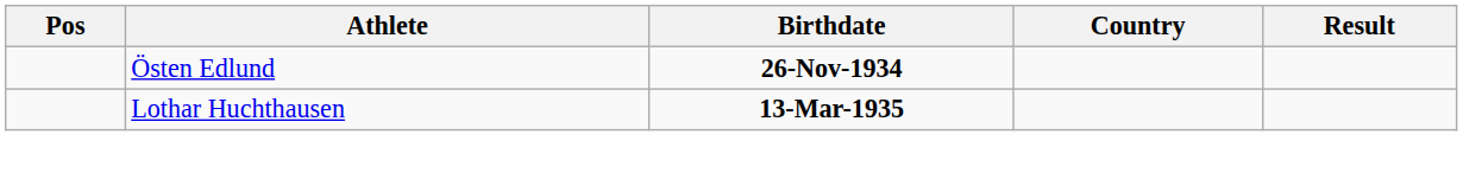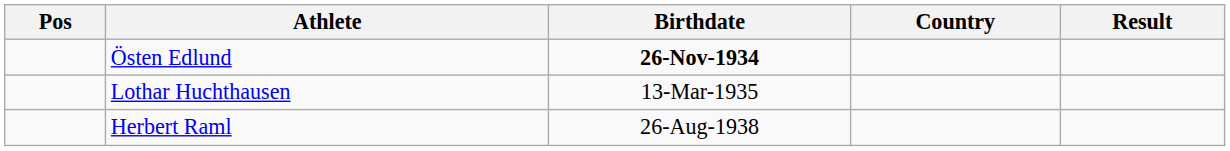 <table class="wikitable"  style="text-align:center; width:70%;">
 <tr>
 <th>Pos</th>
 <th>Athlete</th>
 <th>Birthdate</th>
 <th>Country</th>
 <th>Result</th>
 </tr>
 <tr>
 <td align=center></td>
 <td align=left><a href='#'>Östen Edlund</a></td>
 <td><strong>26-Nov-1934</strong></td>
 <td align=left></td>
 <td></td>
 </tr>
 <tr>
 <td align=center></td>
 <td align=left><a href='#'>Lothar Huchthausen</a></td>
-<td><strong>13-Mar-1935</strong></td>
+<td>13-Mar-1935</td>
+<td align=left></td>
+<td></td>
+</tr>
+<tr>
+<td align=center></td>
+<td align=left><a href='#'>Herbert Raml</a></td>
+<td>26-Aug-1938</td>
 <td align=left></td>
 <td></td>
 </tr>
 </table>
